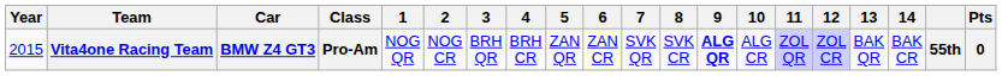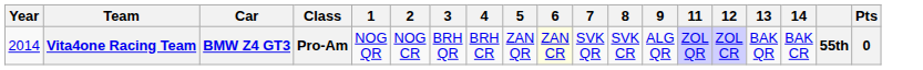 <table class="wikitable" border="1" style="text-align:center; font-size:85%;">
 <tr>
 <th>Year</th>
 <th>Team</th>
 <th>Car</th>
 <th>Class</th>
 <th>1</th>
 <th>2</th>
 <th>3</th>
 <th>4</th>
 <th>5</th>
 <th>6</th>
 <th>7</th>
 <th>8</th>
 <th>9</th>
-<th>10</th>
 <th>11</th>
 <th>12</th>
 <th>13</th>
 <th>14</th>
 <th></th>
 <th>Pts</th>
 </tr>
 <tr>
-<td><a href='#'>2015</a></td>
+<td><a href='#'>2014</a></td>
 <th nowrap><a href='#'>Vita4one Racing Team</a></th>
 <th nowrap><a href='#'>BMW Z4 GT3</a></th>
 <th nowrap>Pro-Am</th>
 <td><a href='#'>NOG<br>QR</a></td>
 <td><a href='#'>NOG<br>CR</a></td>
 <td><a href='#'>BRH<br>QR</a></td>
 <td><a href='#'>BRH<br>CR</a></td>
 <td><a href='#'>ZAN<br>QR</a></td>
 <td style="background: lightyellow;"><a href='#'>ZAN<br>CR</a></td>
 <td><a href='#'>SVK<br>QR</a></td>
 <td><a href='#'>SVK<br>CR</a></td>
-<td><strong><a href='#'>ALG<br>QR</a></strong></td>
-<td><a href='#'>ALG<br>CR</a></td>
+<td><a href='#'>ALG<br>QR</a></td>
 <td style="background:#CFCFFF;"><a href='#'>ZOL<br>QR</a><br></td>
 <td style="background:#CFCFFF;"><a href='#'>ZOL<br>CR</a><br></td>
 <td><a href='#'>BAK<br>QR</a></td>
 <td><a href='#'>BAK<br>CR</a></td>
 <th>55th</th>
 <th>0</th>
 </tr>
 </table>
